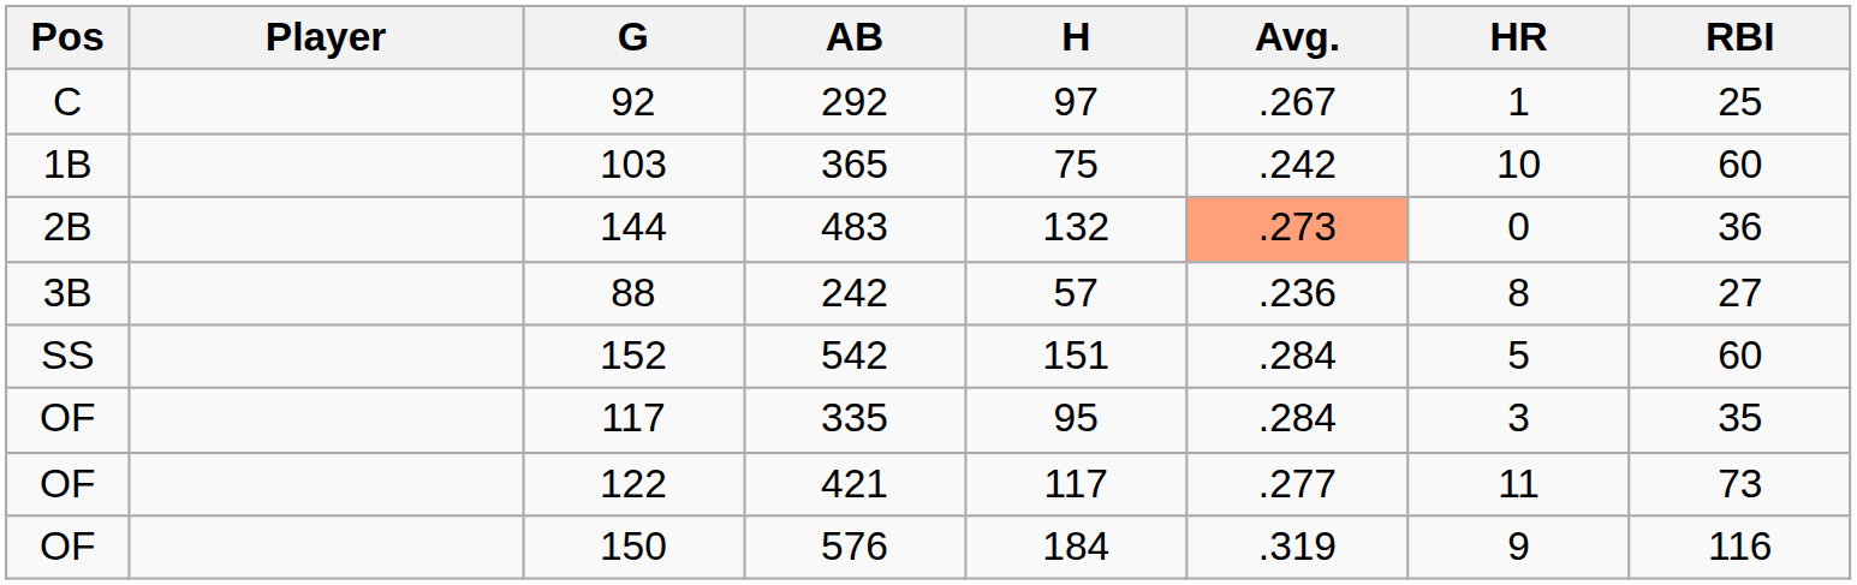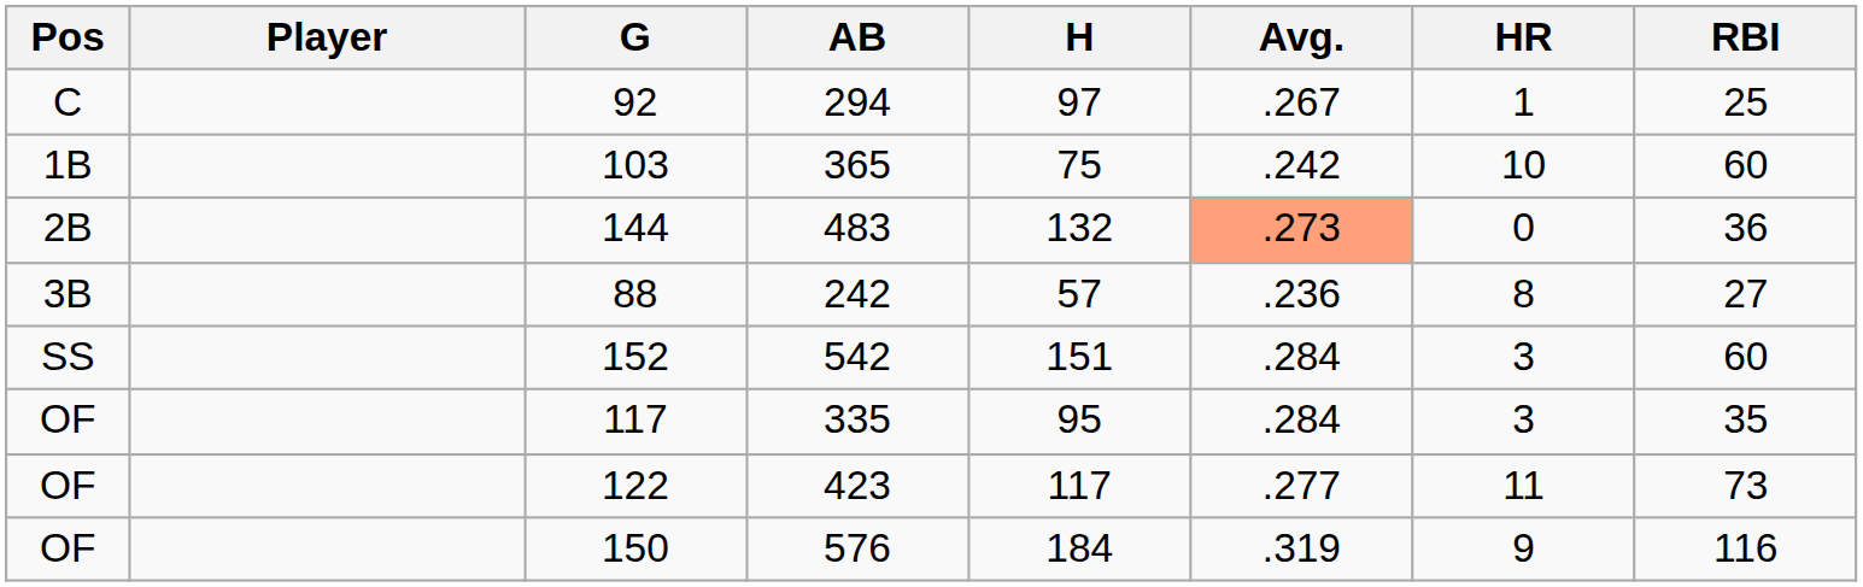 <table class="wikitable sortable">
 <tr>
 <th bgcolor="#DDDDFF" width="5%">Pos</th>
 <th bgcolor="#DDDDFF" width="16%">Player</th>
 <th bgcolor="#DDDDFF" width="9%">G</th>
 <th bgcolor="#DDDDFF" width="9%">AB</th>
 <th bgcolor="#DDDDFF" width="9%">H</th>
 <th bgcolor="#DDDDFF" width="9%">Avg.</th>
 <th bgcolor="#DDDDFF" width="9%">HR</th>
 <th bgcolor="#DDDDFF" width="9%">RBI</th>
 </tr>
 <tr align="center">
 <td>C</td>
 <td></td>
 <td>92</td>
-<td>292</td>
+<td>294</td>
 <td>97</td>
 <td>.267</td>
 <td>1</td>
 <td>25</td>
 </tr>
 <tr align="center">
 <td>1B</td>
 <td></td>
 <td>103</td>
 <td>365</td>
 <td>75</td>
 <td>.242</td>
 <td>10</td>
 <td>60</td>
 </tr>
 <tr align="center">
 <td>2B</td>
 <td></td>
 <td>144</td>
 <td>483</td>
 <td>132</td>
 <td style="background: lightsalmon;">.273</td>
 <td>0</td>
 <td>36</td>
 </tr>
 <tr align="center">
 <td>3B</td>
 <td></td>
 <td>88</td>
 <td>242</td>
 <td>57</td>
 <td>.236</td>
 <td>8</td>
 <td>27</td>
 </tr>
 <tr align="center">
 <td>SS</td>
 <td></td>
 <td>152</td>
 <td>542</td>
 <td>151</td>
 <td>.284</td>
-<td>5</td>
+<td>3</td>
 <td>60</td>
 </tr>
 <tr align="center">
 <td>OF</td>
 <td></td>
 <td>117</td>
 <td>335</td>
 <td>95</td>
 <td>.284</td>
 <td>3</td>
 <td>35</td>
 </tr>
 <tr align="center">
 <td>OF</td>
 <td></td>
 <td>122</td>
-<td>421</td>
+<td>423</td>
 <td>117</td>
 <td>.277</td>
 <td>11</td>
 <td>73</td>
 </tr>
 <tr align="center">
 <td>OF</td>
 <td></td>
 <td>150</td>
 <td>576</td>
 <td>184</td>
 <td>.319</td>
 <td>9</td>
 <td>116</td>
 </tr>
 </table>
